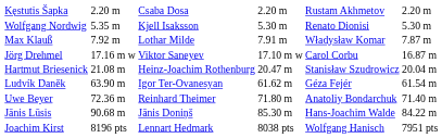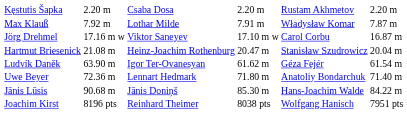 <table>
 <tr>
 <td></td>
 <td><a href='#'>Kęstutis Šapka</a><br></td>
 <td>2.20 m</td>
 <td><a href='#'>Csaba Dosa</a><br></td>
 <td>2.20 m</td>
 <td><a href='#'>Rustam Akhmetov</a><br></td>
 <td>2.20 m</td>
-</tr>
-<tr>
-<td></td>
-<td><a href='#'>Wolfgang Nordwig</a><br></td>
-<td>5.35 m </td>
-<td><a href='#'>Kjell Isaksson</a><br></td>
-<td>5.30 m</td>
-<td><a href='#'>Renato Dionisi</a><br></td>
-<td>5.30 m</td>
 </tr>
 <tr>
 <td></td>
 <td><a href='#'>Max Klauß</a><br></td>
 <td>7.92 m</td>
 <td><a href='#'>Lothar Milde</a><br></td>
 <td>7.91 m</td>
 <td><a href='#'>Władysław Komar</a><br></td>
 <td>7.87 m</td>
 </tr>
 <tr>
 <td></td>
 <td><a href='#'>Jörg Drehmel</a><br></td>
 <td>17.16 m w</td>
 <td><a href='#'>Viktor Saneyev</a><br></td>
 <td>17.10 m w</td>
 <td><a href='#'>Carol Corbu</a><br></td>
 <td>16.87 m</td>
 </tr>
 <tr>
 <td></td>
 <td><a href='#'>Hartmut Briesenick</a><br></td>
 <td>21.08 m </td>
 <td><a href='#'>Heinz-Joachim Rothenburg</a><br></td>
 <td>20.47 m</td>
 <td><a href='#'>Stanisław Szudrowicz</a><br></td>
 <td>20.04 m</td>
 </tr>
 <tr>
 <td></td>
 <td><a href='#'>Ludvík Daněk</a><br></td>
 <td>63.90 m </td>
 <td><a href='#'>Igor Ter-Ovanesyan</a><br></td>
 <td>61.62 m</td>
 <td><a href='#'>Géza Fejér</a><br></td>
 <td>61.54 m</td>
 </tr>
 <tr>
 <td></td>
 <td><a href='#'>Uwe Beyer</a><br></td>
 <td>72.36 m</td>
-<td><a href='#'>Reinhard Theimer</a><br></td>
+<td><a href='#'>Lennart Hedmark</a><br></td>
 <td>71.80 m</td>
 <td><a href='#'>Anatoliy Bondarchuk</a><br></td>
 <td>71.40 m</td>
 </tr>
 <tr>
 <td></td>
 <td><a href='#'>Jānis Lūsis</a><br></td>
 <td>90.68 m</td>
 <td><a href='#'>Jānis Doniņš</a><br></td>
 <td>85.30 m</td>
 <td><a href='#'>Hans-Joachim Walde</a><br></td>
 <td>84.22 m</td>
 </tr>
 <tr>
 <td></td>
 <td><a href='#'>Joachim Kirst</a><br></td>
 <td>8196 pts </td>
-<td><a href='#'>Lennart Hedmark</a><br></td>
+<td><a href='#'>Reinhard Theimer</a><br></td>
 <td>8038 pts</td>
 <td><a href='#'>Wolfgang Hanisch</a><br></td>
 <td>7951 pts</td>
 </tr>
 </table>
